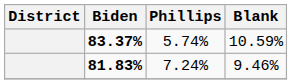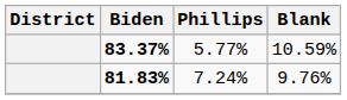 <table class="wikitable sortable">
 <tr>
 <th>District</th>
 <th>Biden</th>
 <th>Phillips</th>
 <th>Blank</th>
 </tr>
 <tr align=center>
 <th></th>
 <td><strong>83.37%</strong></td>
-<td>5.74%</td>
+<td>5.77%</td>
 <td>10.59%</td>
 </tr>
 <tr align=center>
 <th></th>
 <td><strong>81.83%</strong></td>
 <td>7.24%</td>
-<td>9.46%</td>
+<td>9.76%</td>
 </tr>
 <tr align=center>
 </tr>
 </table>
